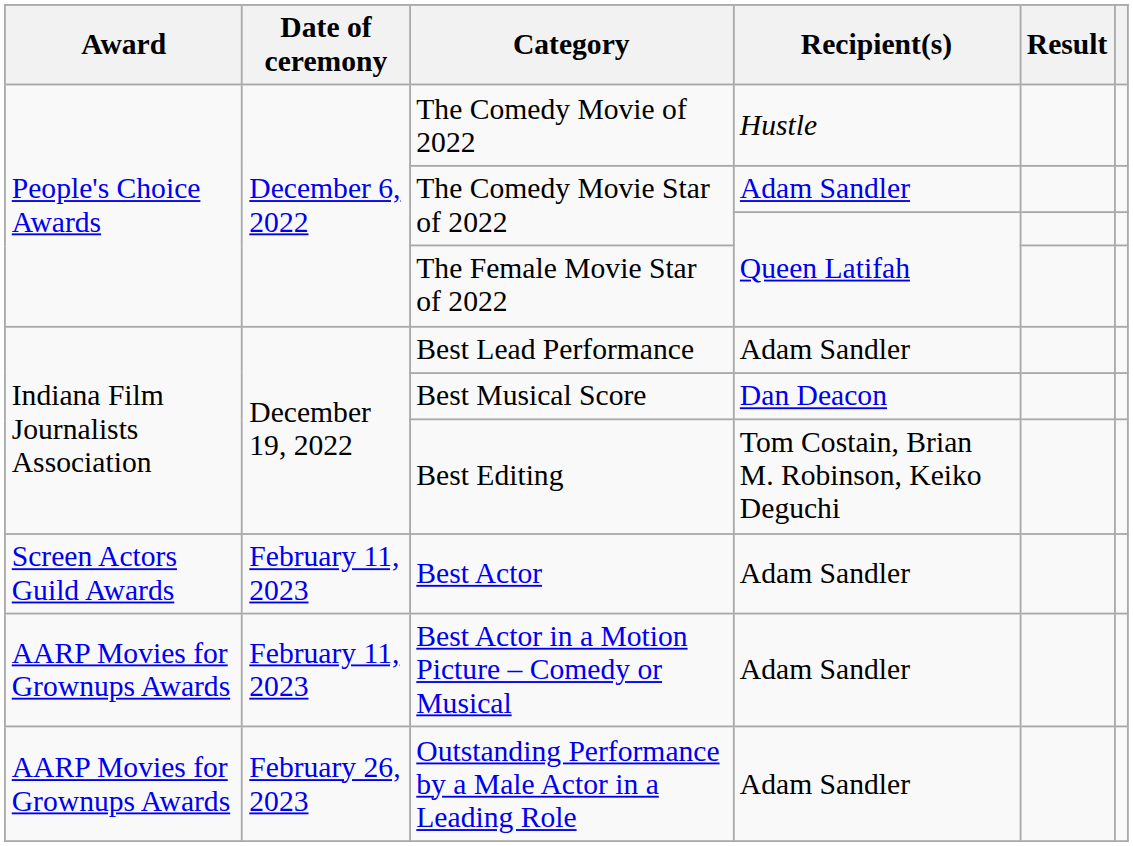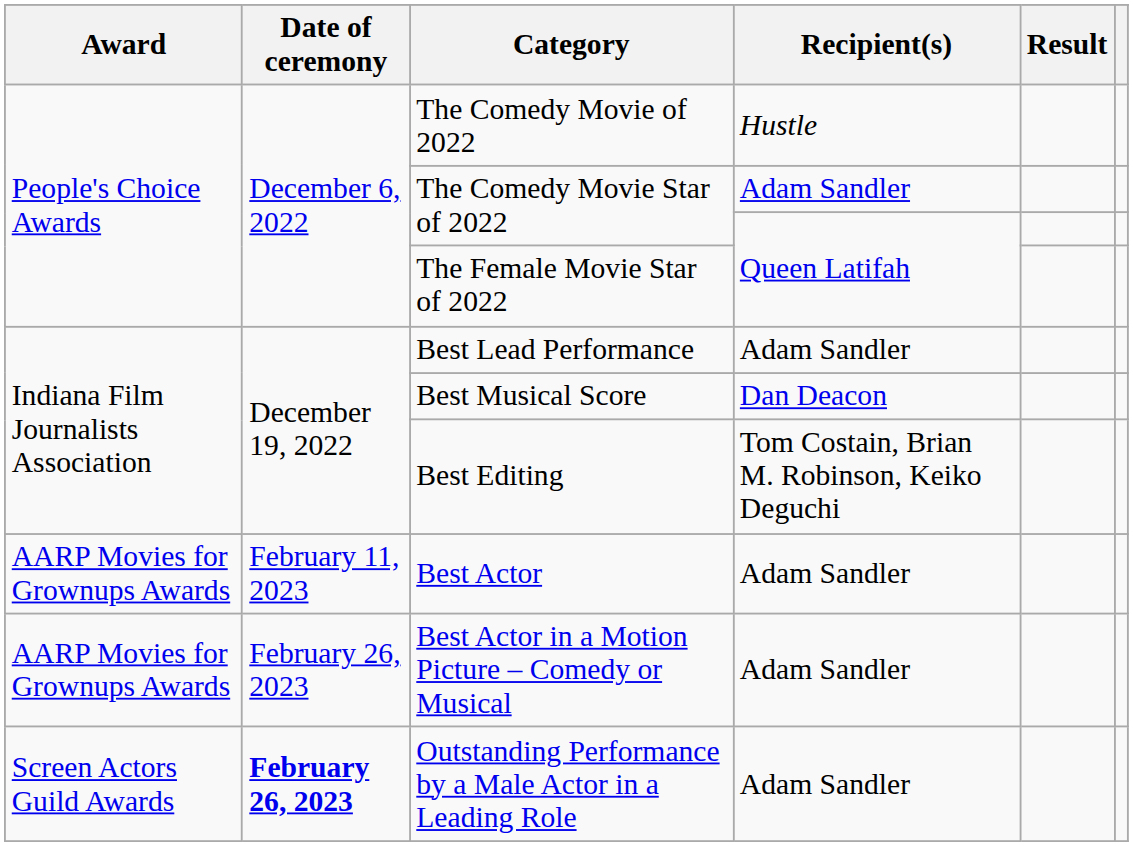 <table class="wikitable">
 <tr>
 <th>Award</th>
 <th>Date of ceremony</th>
 <th>Category</th>
 <th>Recipient(s)</th>
 <th>Result</th>
 <th></th>
 </tr>
 <tr>
 <td rowspan="4"><a href='#'>People's Choice Awards</a></td>
 <td rowspan="4"><a href='#'>December 6, 2022</a></td>
 <td>The Comedy Movie of 2022</td>
 <td><em>Hustle</em></td>
 <td></td>
 <td></td>
 </tr>
 <tr>
 <td rowspan="2">The Comedy Movie Star of 2022</td>
 <td><a href='#'>Adam Sandler</a></td>
 <td></td>
 <td></td>
 </tr>
 <tr>
 <td rowspan="2"><a href='#'>Queen Latifah</a></td>
 <td></td>
 <td></td>
 </tr>
 <tr>
 <td>The Female Movie Star of 2022</td>
 <td></td>
 <td></td>
 </tr>
 <tr>
 <td rowspan="3">Indiana Film Journalists Association</td>
 <td rowspan="3">December 19, 2022</td>
 <td>Best Lead Performance</td>
 <td>Adam Sandler</td>
 <td></td>
 <td></td>
 </tr>
 <tr>
 <td>Best Musical Score</td>
 <td><a href='#'>Dan Deacon</a></td>
 <td></td>
 <td></td>
 </tr>
 <tr>
 <td>Best Editing</td>
 <td>Tom Costain, Brian M. Robinson, Keiko Deguchi</td>
 <td></td>
 <td></td>
 </tr>
 <tr>
-<td><a href='#'>Screen Actors Guild Awards</a></td>
+<td><a href='#'>AARP Movies for Grownups Awards</a></td>
 <td><a href='#'>February 11, 2023</a></td>
 <td><a href='#'>Best Actor</a></td>
 <td>Adam Sandler</td>
 <td></td>
 <td></td>
 </tr>
 <tr>
 <td><a href='#'>AARP Movies for Grownups Awards</a></td>
-<td><a href='#'>February 11, 2023</a></td>
+<td><a href='#'>February 26, 2023</a></td>
 <td><a href='#'>Best Actor in a Motion Picture – Comedy or Musical</a></td>
 <td>Adam Sandler</td>
 <td></td>
 <td></td>
 </tr>
 <tr>
-<td><a href='#'>AARP Movies for Grownups Awards</a></td>
-<td><a href='#'>February 26, 2023</a></td>
+<td><a href='#'>Screen Actors Guild Awards</a></td>
+<td><strong><a href='#'>February 26, 2023</a></strong></td>
 <td><a href='#'>Outstanding Performance by a Male Actor in a Leading Role</a></td>
 <td>Adam Sandler</td>
 <td></td>
 <td></td>
 </tr>
 </table>
